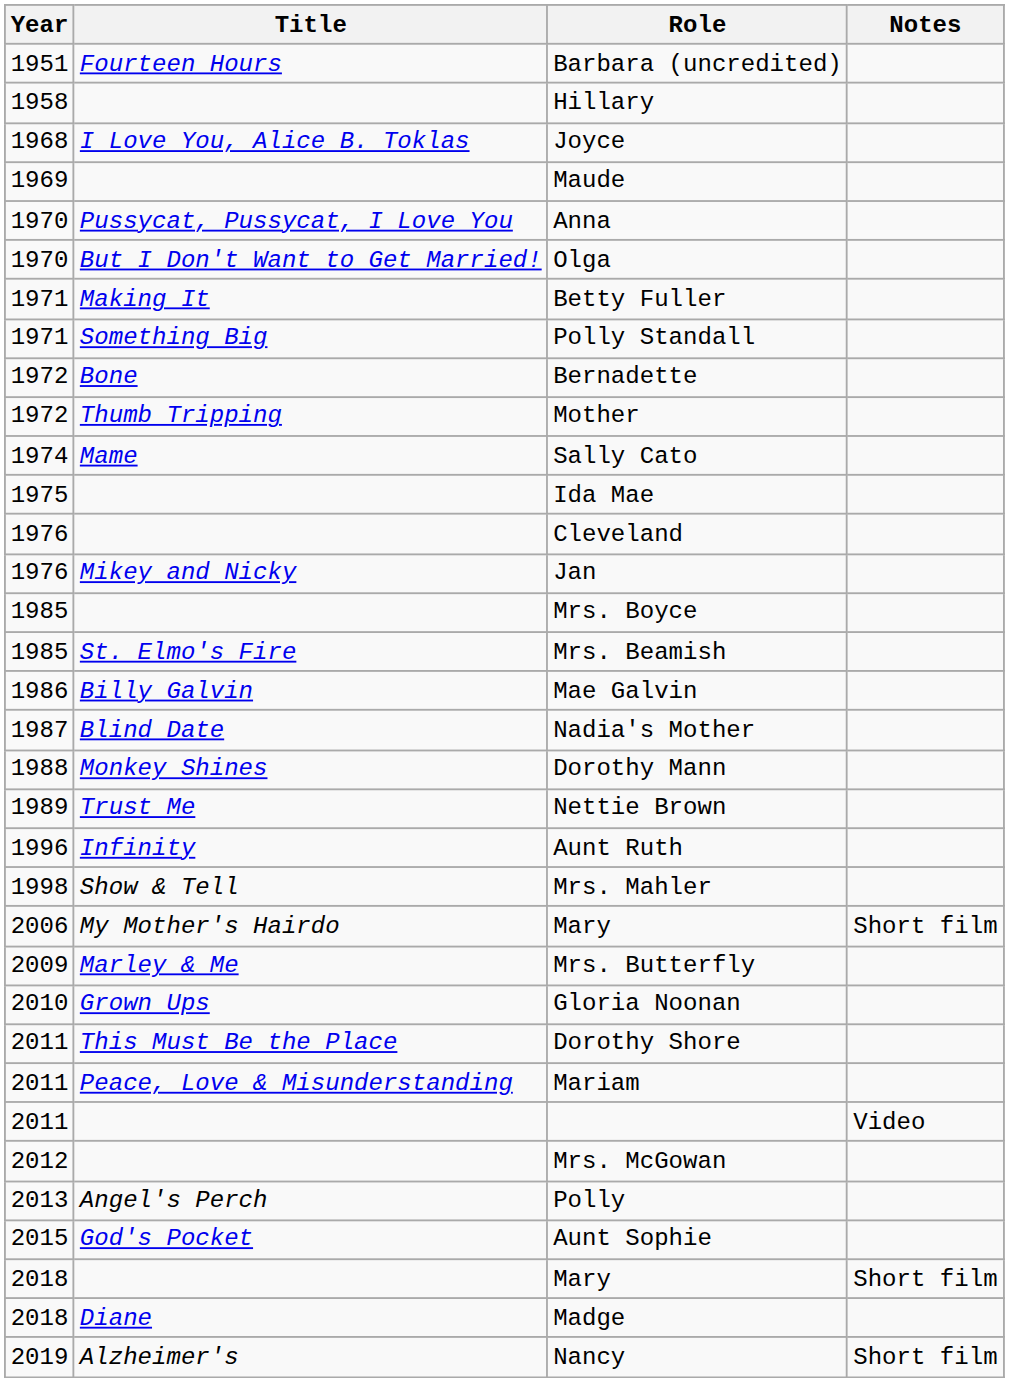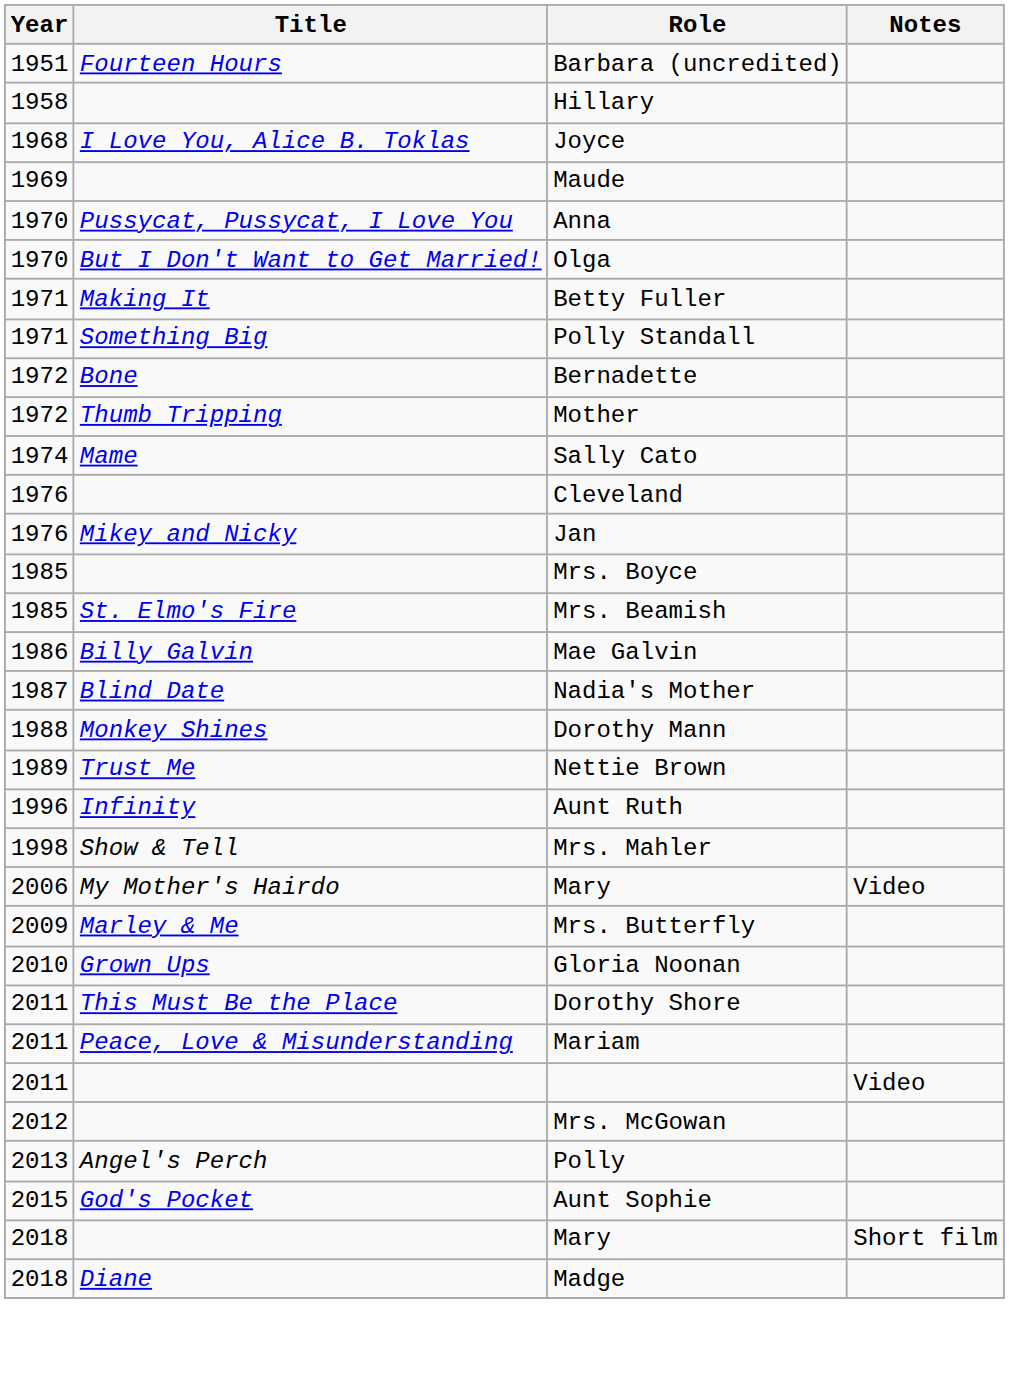 <table class="wikitable sortable">
 <tr>
 <th>Year</th>
 <th>Title</th>
 <th>Role</th>
 <th class="unsortable">Notes</th>
 </tr>
 <tr>
 <td>1951</td>
 <td><em><a href='#'>Fourteen Hours</a></em></td>
 <td>Barbara (uncredited)</td>
 <td></td>
 </tr>
 <tr>
 <td>1958</td>
 <td><em></em></td>
 <td>Hillary</td>
 <td></td>
 </tr>
 <tr>
 <td>1968</td>
 <td><em><a href='#'>I Love You, Alice B. Toklas</a></em></td>
 <td>Joyce</td>
 <td></td>
 </tr>
 <tr>
 <td>1969</td>
 <td><em></em></td>
 <td>Maude</td>
 <td></td>
 </tr>
 <tr>
 <td>1970</td>
 <td><em><a href='#'>Pussycat, Pussycat, I Love You</a></em></td>
 <td>Anna</td>
 <td></td>
 </tr>
 <tr>
 <td>1970</td>
 <td><em><a href='#'>But I Don't Want to Get Married!</a></em></td>
 <td>Olga</td>
 <td></td>
 </tr>
 <tr>
 <td>1971</td>
 <td><em><a href='#'>Making It</a></em></td>
 <td>Betty Fuller</td>
 <td></td>
 </tr>
 <tr>
 <td>1971</td>
 <td><em><a href='#'>Something Big</a></em></td>
 <td>Polly Standall</td>
 <td></td>
 </tr>
 <tr>
 <td>1972</td>
 <td><em><a href='#'>Bone</a></em></td>
 <td>Bernadette</td>
 <td></td>
 </tr>
 <tr>
 <td>1972</td>
 <td><em><a href='#'>Thumb Tripping</a></em></td>
 <td>Mother</td>
 <td></td>
 </tr>
 <tr>
 <td>1974</td>
 <td><em><a href='#'>Mame</a></em></td>
 <td>Sally Cato</td>
 <td></td>
 </tr>
 <tr>
-<td>1975</td>
-<td><em></em></td>
-<td>Ida Mae</td>
-<td></td>
-</tr>
-<tr>
 <td>1976</td>
 <td><em></em></td>
 <td>Cleveland</td>
 <td></td>
 </tr>
 <tr>
 <td>1976</td>
 <td><em><a href='#'>Mikey and Nicky</a></em></td>
 <td>Jan</td>
 <td></td>
 </tr>
 <tr>
 <td>1985</td>
 <td><em></em></td>
 <td>Mrs. Boyce</td>
 <td></td>
 </tr>
 <tr>
 <td>1985</td>
 <td><em><a href='#'>St. Elmo's Fire</a></em></td>
 <td>Mrs. Beamish</td>
 <td></td>
 </tr>
 <tr>
 <td>1986</td>
 <td><em><a href='#'>Billy Galvin</a></em></td>
 <td>Mae Galvin</td>
 <td></td>
 </tr>
 <tr>
 <td>1987</td>
 <td><em><a href='#'>Blind Date</a></em></td>
 <td>Nadia's Mother</td>
 <td></td>
 </tr>
 <tr>
 <td>1988</td>
 <td><em><a href='#'>Monkey Shines</a></em></td>
 <td>Dorothy Mann</td>
 <td></td>
 </tr>
 <tr>
 <td>1989</td>
 <td><em><a href='#'>Trust Me</a></em></td>
 <td>Nettie Brown</td>
 <td></td>
 </tr>
 <tr>
 <td>1996</td>
 <td><em><a href='#'>Infinity</a></em></td>
 <td>Aunt Ruth</td>
 <td></td>
 </tr>
 <tr>
 <td>1998</td>
 <td><em>Show & Tell</em></td>
 <td>Mrs. Mahler</td>
 <td></td>
 </tr>
 <tr>
 <td>2006</td>
 <td><em>My Mother's Hairdo</em></td>
 <td>Mary</td>
-<td>Short film</td>
+<td>Video</td>
 </tr>
 <tr>
 <td>2009</td>
 <td><em><a href='#'>Marley & Me</a></em></td>
 <td>Mrs. Butterfly</td>
 <td></td>
 </tr>
 <tr>
 <td>2010</td>
 <td><em><a href='#'>Grown Ups</a></em></td>
 <td>Gloria Noonan</td>
 <td></td>
 </tr>
 <tr>
 <td>2011</td>
 <td><em><a href='#'>This Must Be the Place</a></em></td>
 <td>Dorothy Shore</td>
 <td></td>
 </tr>
 <tr>
 <td>2011</td>
 <td><em><a href='#'>Peace, Love & Misunderstanding</a></em></td>
 <td>Mariam</td>
 <td></td>
 </tr>
 <tr>
 <td>2011</td>
 <td><em></em></td>
 <td></td>
 <td>Video</td>
 </tr>
 <tr>
 <td>2012</td>
 <td><em></em></td>
 <td>Mrs. McGowan</td>
 <td></td>
 </tr>
 <tr>
 <td>2013</td>
 <td><em>Angel's Perch</em></td>
 <td>Polly</td>
 <td></td>
 </tr>
 <tr>
 <td>2015</td>
 <td><em><a href='#'>God's Pocket</a></em></td>
 <td>Aunt Sophie</td>
 <td></td>
 </tr>
 <tr>
 <td>2018</td>
 <td><em></em></td>
 <td>Mary</td>
 <td>Short film</td>
 </tr>
 <tr>
 <td>2018</td>
 <td><em><a href='#'>Diane</a></em></td>
 <td>Madge</td>
 <td></td>
 </tr>
 <tr>
-<td>2019</td>
-<td><em>Alzheimer's</em></td>
-<td>Nancy</td>
-<td>Short film</td>
-</tr>
-<tr>
 </tr>
 </table>
